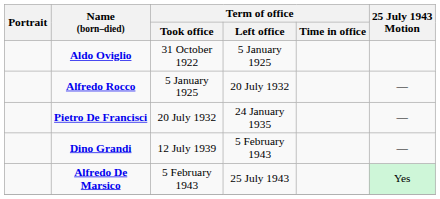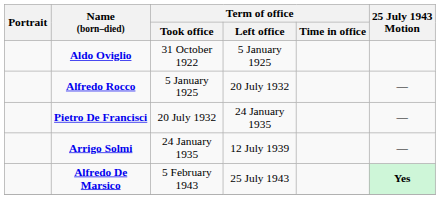 <table class="wikitable" style="text-align:center;" style="width=90%">
 <tr>
 <th width=1% rowspan=2>Portrait</th>
 <th width=15% rowspan=2>Name<br><small>(born–died)</small></th>
 <th width=30% colspan=3>Term of office</th>
 <th width=10% rowspan=2>25 July 1943 Motion</th>
 </tr>
 <tr style="text-align:center;">
 <th width=11%>Took office</th>
 <th width=11%>Left office</th>
 <th width=11%>Time in office</th>
 </tr>
 <tr>
 <td></td>
 <td><strong><a href='#'>Aldo Oviglio</a></strong><br></td>
 <td>31 October 1922</td>
 <td>5 January 1925</td>
 <td></td>
 </tr>
 <tr>
 <td></td>
 <td><strong><a href='#'>Alfredo Rocco</a></strong><br></td>
 <td>5 January 1925</td>
 <td>20 July 1932</td>
 <td></td>
 <td align=center>—</td>
 </tr>
 <tr>
 <td></td>
 <td><strong><a href='#'>Pietro De Francisci</a></strong><br></td>
 <td>20 July 1932</td>
 <td>24 January 1935</td>
 <td></td>
 <td align=center>—</td>
 </tr>
 <tr>
 <td></td>
-<td><strong><a href='#'>Dino Grandi</a></strong><br></td>
+<td><strong><a href='#'>Arrigo Solmi</a></strong><br></td>
+<td>24 January 1935</td>
 <td>12 July 1939</td>
-<td>5 February 1943</td>
 <td></td>
 <td align=center>—</td>
 </tr>
 <tr>
 <td></td>
 <td><strong><a href='#'>Alfredo De Marsico</a></strong><br></td>
 <td>5 February 1943</td>
 <td>25 July 1943</td>
 <td></td>
-<td align=center style="background:#CEF6D8">Yes</td>
+<td align=center style="background:#CEF6D8"><strong>Yes</strong></td>
 </tr>
 <tr>
 </tr>
 </table>
